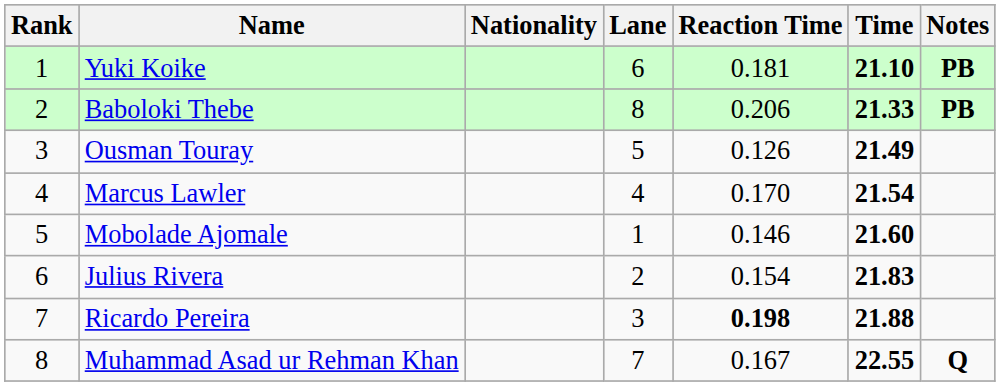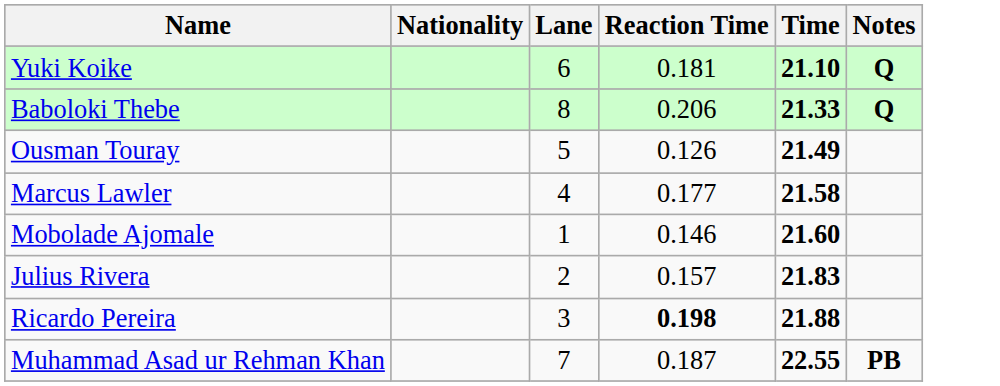 <table class="wikitable sortable" style="text-align:center">
 <tr>
-<th>Rank</th>
 <th>Name</th>
 <th>Nationality</th>
 <th>Lane</th>
 <th>Reaction Time</th>
 <th>Time</th>
 <th>Notes</th>
 </tr>
 <tr bgcolor=ccffcc>
-<td>1</td>
 <td align=left><a href='#'>Yuki Koike</a></td>
 <td align=left></td>
 <td>6</td>
 <td>0.181</td>
 <td><strong>21.10</strong></td>
-<td><strong>PB</strong></td>
+<td><strong>Q</strong></td>
 </tr>
 <tr bgcolor=ccffcc>
-<td>2</td>
 <td align=left><a href='#'>Baboloki Thebe</a></td>
 <td align=left></td>
 <td>8</td>
 <td>0.206</td>
 <td><strong>21.33</strong></td>
-<td><strong>PB</strong></td>
+<td><strong>Q</strong></td>
 </tr>
 <tr>
-<td>3</td>
 <td align=left><a href='#'>Ousman Touray</a></td>
 <td align=left></td>
 <td>5</td>
 <td>0.126</td>
 <td><strong>21.49</strong></td>
 <td></td>
 </tr>
 <tr>
-<td>4</td>
 <td align=left><a href='#'>Marcus Lawler</a></td>
 <td align=left></td>
 <td>4</td>
-<td>0.170</td>
-<td><strong>21.54</strong></td>
+<td>0.177</td>
+<td><strong>21.58</strong></td>
 <td></td>
 </tr>
 <tr>
-<td>5</td>
 <td align=left><a href='#'>Mobolade Ajomale</a></td>
 <td align=left></td>
 <td>1</td>
 <td>0.146</td>
 <td><strong>21.60</strong></td>
 <td></td>
 </tr>
 <tr>
-<td>6</td>
 <td align=left><a href='#'>Julius Rivera</a></td>
 <td align=left></td>
 <td>2</td>
-<td>0.154</td>
+<td>0.157</td>
 <td><strong>21.83</strong></td>
 <td></td>
 </tr>
 <tr>
-<td>7</td>
 <td align=left><a href='#'>Ricardo Pereira</a></td>
 <td align=left></td>
 <td>3</td>
 <td><strong>0.198</strong></td>
 <td><strong>21.88</strong></td>
 <td></td>
 </tr>
 <tr>
-<td>8</td>
 <td align=left><a href='#'>Muhammad Asad ur Rehman Khan</a></td>
 <td align=left></td>
 <td>7</td>
-<td>0.167</td>
+<td>0.187</td>
 <td><strong>22.55</strong></td>
-<td><strong>Q</strong></td>
+<td><strong>PB</strong></td>
 </tr>
 </table>
